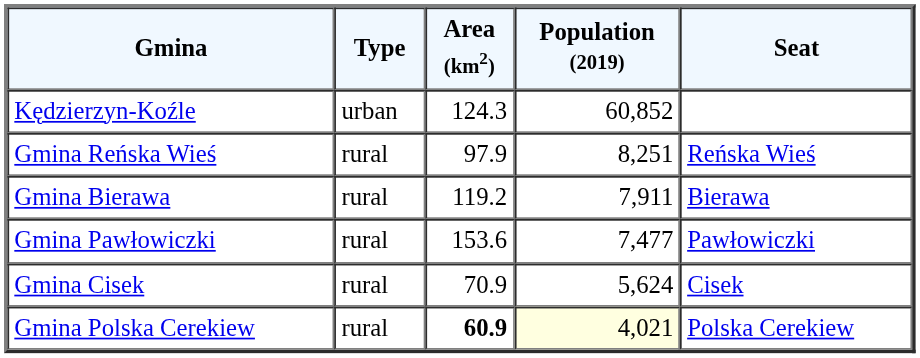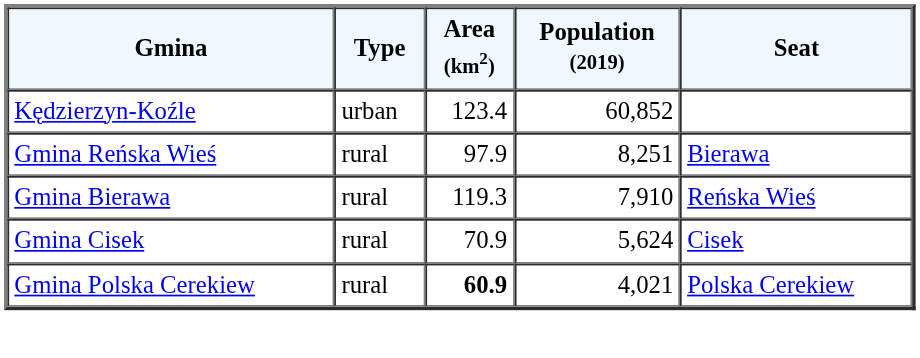 <table width="60%" border="2" cellpadding="3" cellspacing="0" style="font-size:90%;line-height:120%;">
 <tr bgcolor="F0F8FF">
 <td style="text-align:center;"><strong>Gmina</strong></td>
 <td style="text-align:center;"><strong>Type</strong></td>
 <td style="text-align:center;"><strong>Area<br><small>(km<sup>2</sup>)</small></strong></td>
 <td style="text-align:center;"><strong>Population<br><small>(2019)</small></strong></td>
 <td style="text-align:center;"><strong>Seat</strong></td>
 </tr>
 <tr>
 <td><a href='#'>Kędzierzyn-Koźle</a></td>
 <td>urban</td>
-<td style="text-align:right;">124.3</td>
+<td style="text-align:right;">123.4</td>
 <td style="text-align:right;">60,852</td>
 <td> </td>
 </tr>
 <tr>
 <td><a href='#'>Gmina Reńska Wieś</a></td>
 <td>rural</td>
 <td style="text-align:right;">97.9</td>
 <td style="text-align:right;">8,251</td>
-<td><a href='#'>Reńska Wieś</a></td>
+<td><a href='#'>Bierawa</a></td>
 </tr>
 <tr>
 <td><a href='#'>Gmina Bierawa</a></td>
 <td>rural</td>
-<td style="text-align:right;">119.2</td>
-<td style="text-align:right;">7,911</td>
-<td><a href='#'>Bierawa</a></td>
-</tr>
-<tr>
-<td><a href='#'>Gmina Pawłowiczki</a></td>
-<td>rural</td>
-<td style="text-align:right;">153.6</td>
-<td style="text-align:right;">7,477</td>
-<td><a href='#'>Pawłowiczki</a></td>
+<td style="text-align:right;">119.3</td>
+<td style="text-align:right;">7,910</td>
+<td><a href='#'>Reńska Wieś</a></td>
 </tr>
 <tr>
 <td><a href='#'>Gmina Cisek</a></td>
 <td>rural</td>
 <td style="text-align:right;">70.9</td>
 <td style="text-align:right;">5,624</td>
 <td><a href='#'>Cisek</a></td>
 </tr>
 <tr>
 <td><a href='#'>Gmina Polska Cerekiew</a></td>
 <td>rural</td>
 <td style="text-align:right;"><strong>60.9</strong></td>
-<td style="background: lightyellow; text-align:right;">4,021</td>
+<td style="text-align:right;">4,021</td>
 <td><a href='#'>Polska Cerekiew</a></td>
 </tr>
 <tr>
 </tr>
 </table>
